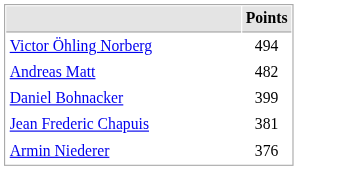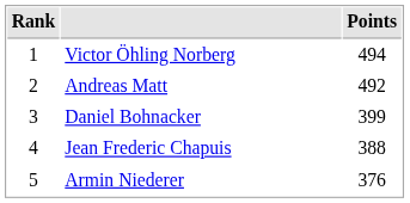 <table cellspacing="1" cellpadding="3" style="border:1px solid #AAAAAA;font-size:86%">
 <tr bgcolor="#E4E4E4">
+<th style="border-bottom:1px solid #AAAAAA" width=10>Rank</th>
 <th style="border-bottom:1px solid #AAAAAA" width=200></th>
 <th style="border-bottom:1px solid #AAAAAA" width=20>Points</th>
 </tr>
 <tr>
+<td style="text-align:center;">1</td>
 <td> <a href='#'>Victor Öhling Norberg</a></td>
 <td align=center>494</td>
 </tr>
 <tr>
+<td style="text-align:center;">2</td>
 <td> <a href='#'>Andreas Matt</a></td>
-<td align=center>482</td>
+<td align=center>492</td>
 </tr>
 <tr>
+<td style="text-align:center;">3</td>
 <td> <a href='#'>Daniel Bohnacker</a></td>
 <td align=center>399</td>
 </tr>
 <tr>
+<td style="text-align:center;">4</td>
 <td> <a href='#'>Jean Frederic Chapuis</a></td>
-<td align=center>381</td>
+<td align=center>388</td>
 </tr>
 <tr>
+<td style="text-align:center;">5</td>
 <td> <a href='#'>Armin Niederer</a></td>
 <td align=center>376</td>
 </tr>
 </table>
